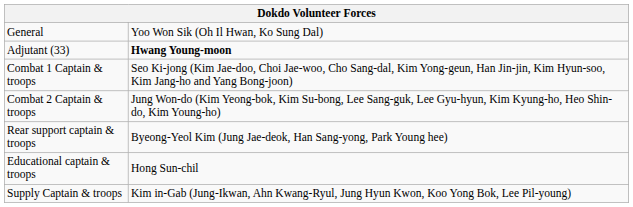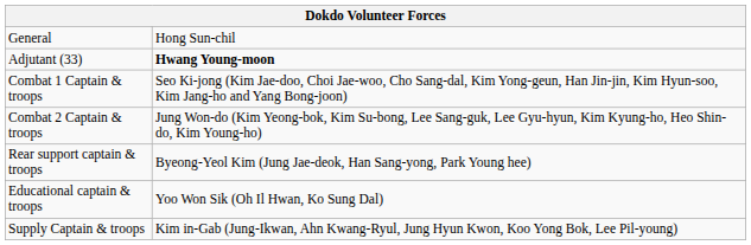 <table class="wikitable">
 <tr>
 <th colspan="2">Dokdo Volunteer Forces</th>
 </tr>
 <tr>
 <td>General</td>
-<td>Yoo Won Sik (Oh Il Hwan, Ko Sung Dal)</td>
+<td>Hong Sun-chil</td>
 </tr>
 <tr>
 <td>Adjutant (33)</td>
 <td><strong>Hwang Young-moon</strong></td>
 </tr>
 <tr>
 <td>Combat 1 Captain & troops</td>
 <td>Seo Ki-jong (Kim Jae-doo, Choi Jae-woo, Cho Sang-dal, Kim Yong-geun, Han Jin-jin, Kim Hyun-soo, Kim Jang-ho and Yang Bong-joon)</td>
 </tr>
 <tr>
 <td>Combat 2 Captain & troops</td>
 <td>Jung Won-do (Kim Yeong-bok, Kim Su-bong, Lee Sang-guk, Lee Gyu-hyun, Kim Kyung-ho, Heo Shin-do, Kim Young-ho)</td>
 </tr>
 <tr>
 <td>Rear support captain & troops</td>
 <td>Byeong-Yeol Kim (Jung Jae-deok, Han Sang-yong, Park Young hee)</td>
 </tr>
 <tr>
 <td>Educational captain & troops</td>
-<td>Hong Sun-chil</td>
+<td>Yoo Won Sik (Oh Il Hwan, Ko Sung Dal)</td>
 </tr>
 <tr>
 <td>Supply Captain & troops</td>
 <td>Kim in-Gab (Jung-Ikwan, Ahn Kwang-Ryul, Jung Hyun Kwon, Koo Yong Bok, Lee Pil-young)</td>
 </tr>
 </table>
